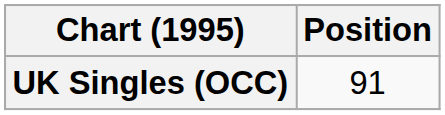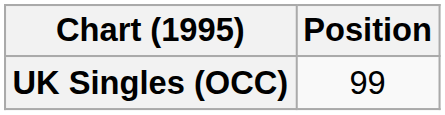 <table class="wikitable sortable plainrowheaders" style="text-align:center">
 <tr>
 <th scope="col">Chart (1995)</th>
 <th scope="col">Position</th>
 </tr>
 <tr>
 <th scope="row">UK Singles (OCC)</th>
-<td>91</td>
+<td>99</td>
 </tr>
 </table>
